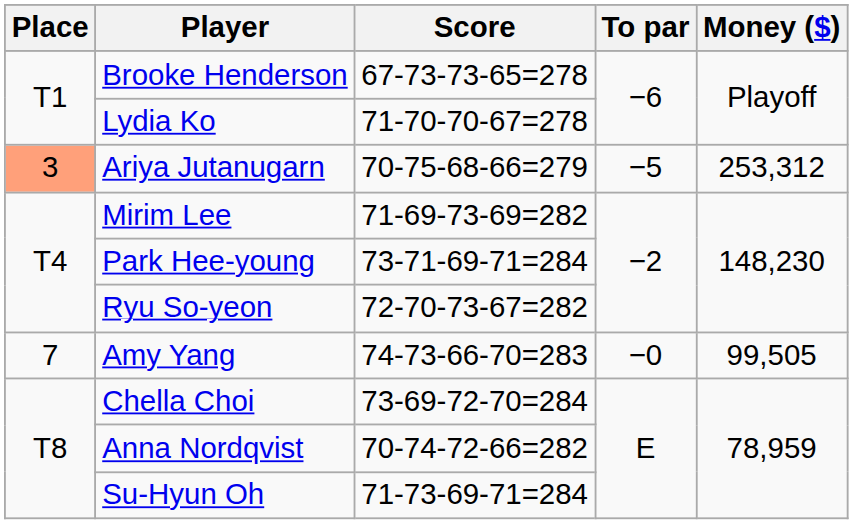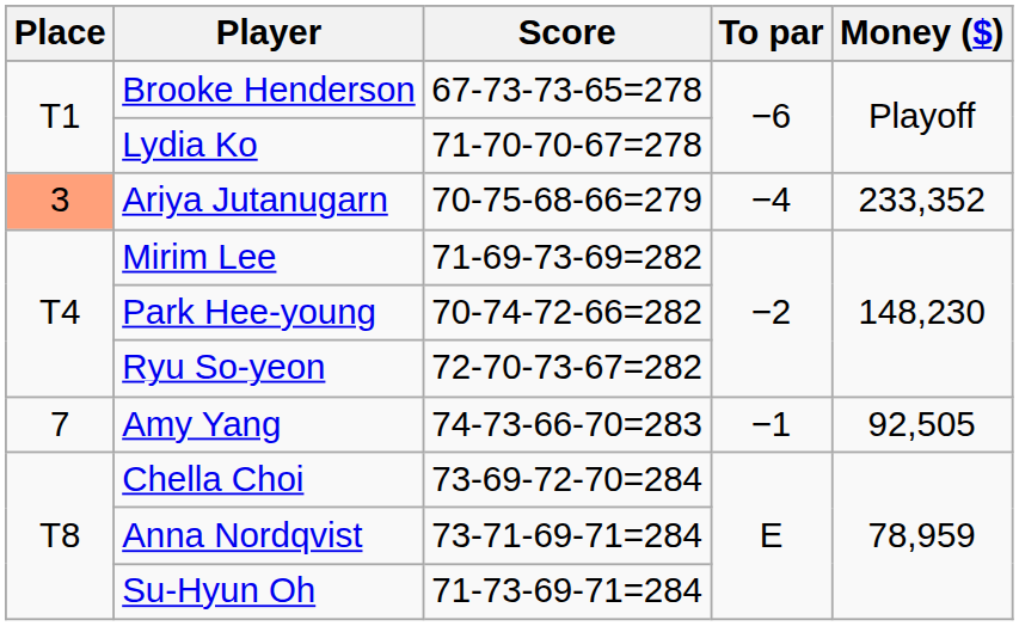 <table class="wikitable">
 <tr>
 <th>Place</th>
 <th>Player</th>
 <th>Score</th>
 <th>To par</th>
 <th>Money (<a href='#'>$</a>)</th>
 </tr>
 <tr>
 <td align=center rowspan=2>T1</td>
 <td> <a href='#'>Brooke Henderson</a></td>
 <td>67-73-73-65=278</td>
 <td align=center rowspan=2>−6</td>
 <td align=center rowspan=2>Playoff</td>
 </tr>
 <tr>
 <td> <a href='#'>Lydia Ko</a></td>
 <td>71-70-70-67=278</td>
 </tr>
 <tr>
 <td align=center style="background: lightsalmon;">3</td>
 <td> <a href='#'>Ariya Jutanugarn</a></td>
 <td>70-75-68-66=279</td>
-<td align=center>−5</td>
-<td align=center>253,312</td>
+<td align=center>−4</td>
+<td align=center>233,352</td>
 </tr>
 <tr>
 <td align=center rowspan=3>T4</td>
 <td> <a href='#'>Mirim Lee</a></td>
 <td>71-69-73-69=282</td>
 <td align=center rowspan=3>−2</td>
 <td align=center rowspan=3>148,230</td>
 </tr>
 <tr>
 <td> <a href='#'>Park Hee-young</a></td>
-<td>73-71-69-71=284</td>
+<td>70-74-72-66=282</td>
 </tr>
 <tr>
 <td> <a href='#'>Ryu So-yeon</a></td>
 <td>72-70-73-67=282</td>
 </tr>
 <tr>
 <td align=center>7</td>
 <td> <a href='#'>Amy Yang</a></td>
 <td>74-73-66-70=283</td>
-<td align=center>−0</td>
-<td align=center>99,505</td>
+<td align=center>−1</td>
+<td align=center>92,505</td>
 </tr>
 <tr>
 <td align=center rowspan=3>T8</td>
 <td> <a href='#'>Chella Choi</a></td>
 <td>73-69-72-70=284</td>
 <td align=center rowspan=3>E</td>
 <td align=center rowspan=3>78,959</td>
 </tr>
 <tr>
 <td> <a href='#'>Anna Nordqvist</a></td>
-<td>70-74-72-66=282</td>
+<td>73-71-69-71=284</td>
 </tr>
 <tr>
 <td> <a href='#'>Su-Hyun Oh</a></td>
 <td>71-73-69-71=284</td>
 </tr>
 </table>
